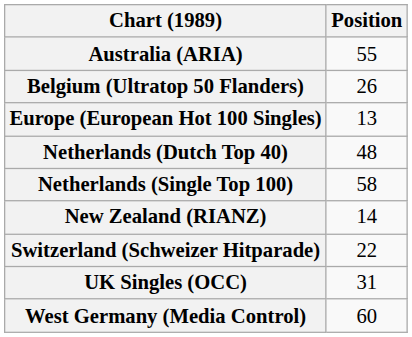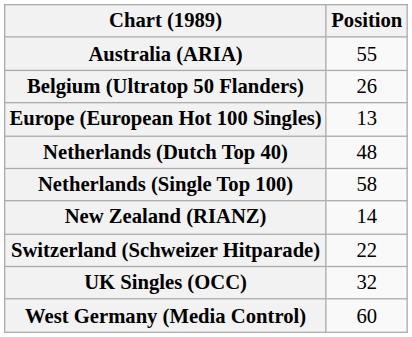 <table class="wikitable plainrowheaders sortable" style="text-align:center">
 <tr>
 <th scope="col">Chart (1989)</th>
 <th scope="col">Position</th>
 </tr>
 <tr>
 <th scope="row">Australia (ARIA)</th>
 <td>55</td>
 </tr>
 <tr>
 <th scope="row">Belgium (Ultratop 50 Flanders)</th>
 <td>26</td>
 </tr>
 <tr>
 <th scope="row">Europe (European Hot 100 Singles)</th>
 <td>13</td>
 </tr>
 <tr>
 <th scope="row">Netherlands (Dutch Top 40)</th>
 <td>48</td>
 </tr>
 <tr>
 <th scope="row">Netherlands (Single Top 100)</th>
 <td>58</td>
 </tr>
 <tr>
 <th scope="row">New Zealand (RIANZ)</th>
 <td>14</td>
 </tr>
 <tr>
 <th scope="row">Switzerland (Schweizer Hitparade)</th>
 <td>22</td>
 </tr>
 <tr>
 <th scope="row">UK Singles (OCC)</th>
-<td>31</td>
+<td>32</td>
 </tr>
 <tr>
 <th scope="row">West Germany (Media Control)</th>
 <td>60</td>
 </tr>
 </table>
